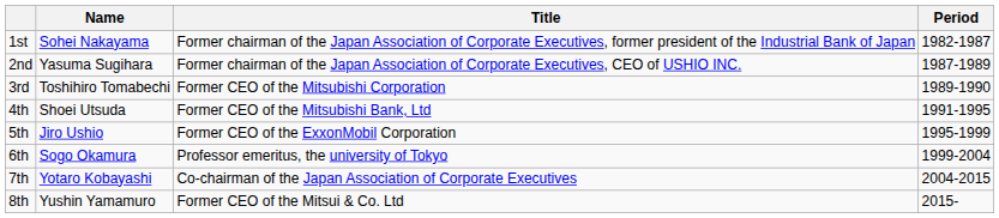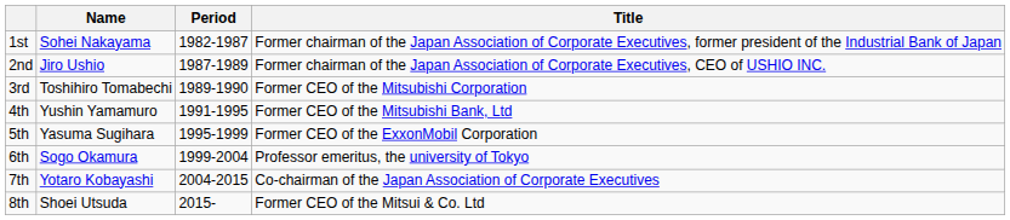 <table class="wikitable">
 <tr>
 <th>　</th>
 <th>Name</th>
+<th>Period</th>
 <th>Title</th>
-<th>Period</th>
 </tr>
 <tr>
 <td>1st</td>
 <td><a href='#'>Sohei Nakayama</a></td>
+<td>1982-1987</td>
 <td>Former chairman of the <a href='#'>Japan Association of Corporate Executives</a>, former president of the <a href='#'>Industrial Bank of Japan</a></td>
-<td>1982-1987</td>
 </tr>
 <tr>
 <td>2nd</td>
-<td>Yasuma Sugihara</td>
+<td><a href='#'>Jiro Ushio</a></td>
+<td>1987-1989</td>
 <td>Former chairman of the <a href='#'>Japan Association of Corporate Executives</a>, CEO of <a href='#'>USHIO INC.</a></td>
-<td>1987-1989</td>
 </tr>
 <tr>
 <td>3rd</td>
 <td>Toshihiro Tomabechi</td>
+<td>1989-1990</td>
 <td>Former CEO of the <a href='#'>Mitsubishi Corporation</a></td>
-<td>1989-1990</td>
 </tr>
 <tr>
 <td>4th</td>
-<td>Shoei Utsuda</td>
+<td>Yushin Yamamuro</td>
+<td>1991-1995</td>
 <td>Former CEO of the <a href='#'>Mitsubishi Bank, Ltd</a></td>
-<td>1991-1995</td>
 </tr>
 <tr>
 <td>5th</td>
-<td><a href='#'>Jiro Ushio</a></td>
+<td>Yasuma Sugihara</td>
+<td>1995-1999</td>
 <td>Former CEO of the <a href='#'>ExxonMobil</a> Corporation</td>
-<td>1995-1999</td>
 </tr>
 <tr>
 <td>6th</td>
 <td><a href='#'>Sogo Okamura</a></td>
+<td>1999-2004</td>
 <td>Professor emeritus, the <a href='#'>university of Tokyo</a></td>
-<td>1999-2004</td>
 </tr>
 <tr>
 <td>7th</td>
 <td><a href='#'>Yotaro Kobayashi</a></td>
+<td>2004-2015</td>
 <td>Co-chairman of the <a href='#'>Japan Association of Corporate Executives</a></td>
-<td>2004-2015</td>
 </tr>
 <tr>
 <td>8th</td>
-<td>Yushin Yamamuro</td>
+<td>Shoei Utsuda</td>
+<td>2015-</td>
 <td>Former CEO of the Mitsui & Co. Ltd</td>
-<td>2015-</td>
 </tr>
 </table>
